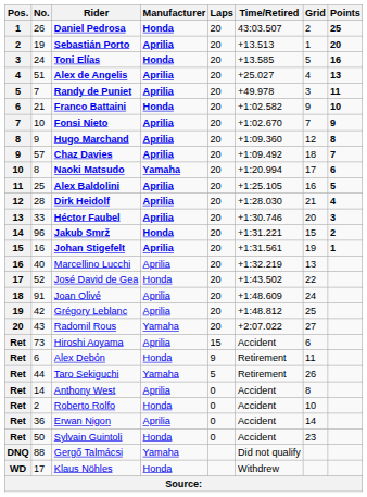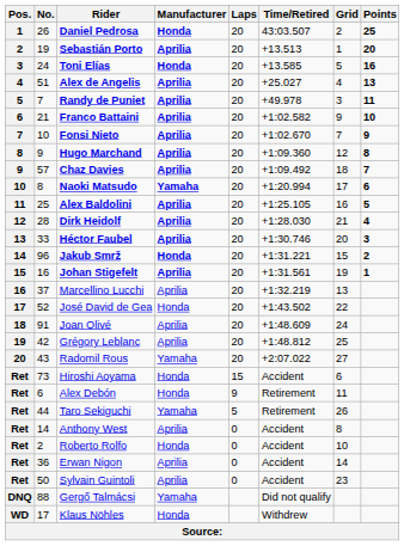 <table class="wikitable" style="font-size: 95%;">
 <tr>
 <th>Pos.</th>
 <th>No.</th>
 <th>Rider</th>
 <th>Manufacturer</th>
 <th>Laps</th>
 <th>Time/Retired</th>
 <th>Grid</th>
 <th>Points</th>
 </tr>
 <tr>
 <th>1</th>
 <td>26</td>
 <td> <strong><a href='#'>Daniel Pedrosa</a></strong></td>
 <td><strong><a href='#'>Honda</a></strong></td>
 <td>20</td>
 <td>43:03.507</td>
 <td>2</td>
 <td><strong>25</strong></td>
 </tr>
 <tr>
 <th>2</th>
 <td>19</td>
 <td> <strong><a href='#'>Sebastián Porto</a></strong></td>
 <td><strong><a href='#'>Aprilia</a></strong></td>
 <td>20</td>
 <td>+13.513</td>
 <td>1</td>
 <td><strong>20</strong></td>
 </tr>
 <tr>
 <th>3</th>
 <td>24</td>
 <td> <strong><a href='#'>Toni Elías</a></strong></td>
 <td><strong><a href='#'>Honda</a></strong></td>
 <td>20</td>
 <td>+13.585</td>
 <td>5</td>
 <td><strong>16</strong></td>
 </tr>
 <tr>
 <th>4</th>
 <td>51</td>
 <td> <strong><a href='#'>Alex de Angelis</a></strong></td>
 <td><strong><a href='#'>Aprilia</a></strong></td>
 <td>20</td>
 <td>+25.027</td>
 <td>4</td>
 <td><strong>13</strong></td>
 </tr>
 <tr>
 <th>5</th>
 <td>7</td>
 <td> <strong><a href='#'>Randy de Puniet</a></strong></td>
 <td><strong><a href='#'>Aprilia</a></strong></td>
 <td>20</td>
 <td>+49.978</td>
 <td>3</td>
 <td><strong>11</strong></td>
 </tr>
 <tr>
 <th>6</th>
 <td>21</td>
 <td> <strong><a href='#'>Franco Battaini</a></strong></td>
-<td><strong><a href='#'>Honda</a></strong></td>
+<td><strong><a href='#'>Aprilia</a></strong></td>
 <td>20</td>
 <td>+1:02.582</td>
 <td>9</td>
 <td><strong>10</strong></td>
 </tr>
 <tr>
 <th>7</th>
 <td>10</td>
 <td> <strong><a href='#'>Fonsi Nieto</a></strong></td>
 <td><strong><a href='#'>Aprilia</a></strong></td>
 <td>20</td>
 <td>+1:02.670</td>
 <td>7</td>
 <td><strong>9</strong></td>
 </tr>
 <tr>
 <th>8</th>
 <td>9</td>
 <td> <strong><a href='#'>Hugo Marchand</a></strong></td>
 <td><strong><a href='#'>Aprilia</a></strong></td>
 <td>20</td>
 <td>+1:09.360</td>
 <td>12</td>
 <td><strong>8</strong></td>
 </tr>
 <tr>
 <th>9</th>
 <td>57</td>
 <td> <strong><a href='#'>Chaz Davies</a></strong></td>
 <td><strong><a href='#'>Aprilia</a></strong></td>
 <td>20</td>
 <td>+1:09.492</td>
 <td>18</td>
 <td><strong>7</strong></td>
 </tr>
 <tr>
 <th>10</th>
 <td>8</td>
 <td> <strong><a href='#'>Naoki Matsudo</a></strong></td>
 <td><strong><a href='#'>Yamaha</a></strong></td>
 <td>20</td>
 <td>+1:20.994</td>
 <td>17</td>
 <td><strong>6</strong></td>
 </tr>
 <tr>
 <th>11</th>
 <td>25</td>
 <td> <strong><a href='#'>Alex Baldolini</a></strong></td>
 <td><strong><a href='#'>Aprilia</a></strong></td>
 <td>20</td>
 <td>+1:25.105</td>
 <td>16</td>
 <td><strong>5</strong></td>
 </tr>
 <tr>
 <th>12</th>
 <td>28</td>
 <td> <strong><a href='#'>Dirk Heidolf</a></strong></td>
 <td><strong><a href='#'>Aprilia</a></strong></td>
 <td>20</td>
 <td>+1:28.030</td>
 <td>21</td>
 <td><strong>4</strong></td>
 </tr>
 <tr>
 <th>13</th>
 <td>33</td>
 <td> <strong><a href='#'>Héctor Faubel</a></strong></td>
 <td><strong><a href='#'>Aprilia</a></strong></td>
 <td>20</td>
 <td>+1:30.746</td>
 <td>20</td>
 <td><strong>3</strong></td>
 </tr>
 <tr>
 <th>14</th>
 <td>96</td>
 <td> <strong><a href='#'>Jakub Smrž</a></strong></td>
 <td><strong><a href='#'>Honda</a></strong></td>
 <td>20</td>
 <td>+1:31.221</td>
 <td>15</td>
 <td><strong>2</strong></td>
 </tr>
 <tr>
 <th>15</th>
 <td>16</td>
 <td> <strong><a href='#'>Johan Stigefelt</a></strong></td>
 <td><strong><a href='#'>Aprilia</a></strong></td>
 <td>20</td>
 <td>+1:31.561</td>
 <td>19</td>
 <td><strong>1</strong></td>
 </tr>
 <tr>
 <th>16</th>
-<td>40</td>
+<td>37</td>
 <td> <a href='#'>Marcellino Lucchi</a></td>
 <td><a href='#'>Aprilia</a></td>
 <td>20</td>
 <td>+1:32.219</td>
 <td>13</td>
 <td></td>
 </tr>
 <tr>
 <th>17</th>
 <td>52</td>
 <td> <a href='#'>José David de Gea</a></td>
 <td><a href='#'>Honda</a></td>
 <td>20</td>
 <td>+1:43.502</td>
 <td>22</td>
 <td></td>
 </tr>
 <tr>
 <th>18</th>
 <td>91</td>
 <td> <a href='#'>Joan Olivé</a></td>
 <td><a href='#'>Aprilia</a></td>
 <td>20</td>
 <td>+1:48.609</td>
 <td>24</td>
 <td></td>
 </tr>
 <tr>
 <th>19</th>
 <td>42</td>
 <td> <a href='#'>Grégory Leblanc</a></td>
 <td><a href='#'>Aprilia</a></td>
 <td>20</td>
 <td>+1:48.812</td>
 <td>25</td>
 <td></td>
 </tr>
 <tr>
 <th>20</th>
 <td>43</td>
 <td> <a href='#'>Radomil Rous</a></td>
 <td><a href='#'>Yamaha</a></td>
 <td>20</td>
 <td>+2:07.022</td>
 <td>27</td>
 <td></td>
 </tr>
 <tr>
 <th>Ret</th>
 <td>73</td>
 <td> <a href='#'>Hiroshi Aoyama</a></td>
-<td><a href='#'>Aprilia</a></td>
+<td><a href='#'>Honda</a></td>
 <td>15</td>
 <td>Accident</td>
 <td>6</td>
 <td></td>
 </tr>
 <tr>
 <th>Ret</th>
 <td>6</td>
 <td> <a href='#'>Alex Debón</a></td>
 <td><a href='#'>Honda</a></td>
 <td>9</td>
 <td>Retirement</td>
 <td>11</td>
 <td></td>
 </tr>
 <tr>
 <th>Ret</th>
 <td>44</td>
 <td> <a href='#'>Taro Sekiguchi</a></td>
 <td><a href='#'>Yamaha</a></td>
 <td>5</td>
 <td>Retirement</td>
 <td>26</td>
 <td></td>
 </tr>
 <tr>
 <th>Ret</th>
 <td>14</td>
 <td> <a href='#'>Anthony West</a></td>
 <td><a href='#'>Aprilia</a></td>
 <td>0</td>
 <td>Accident</td>
 <td>8</td>
 <td></td>
 </tr>
 <tr>
 <th>Ret</th>
 <td>2</td>
 <td> <a href='#'>Roberto Rolfo</a></td>
 <td><a href='#'>Honda</a></td>
 <td>0</td>
 <td>Accident</td>
 <td>10</td>
 <td></td>
 </tr>
 <tr>
 <th>Ret</th>
 <td>36</td>
 <td> <a href='#'>Erwan Nigon</a></td>
 <td><a href='#'>Aprilia</a></td>
 <td>0</td>
 <td>Accident</td>
 <td>14</td>
 <td></td>
 </tr>
 <tr>
 <th>Ret</th>
 <td>50</td>
 <td> <a href='#'>Sylvain Guintoli</a></td>
-<td><a href='#'>Honda</a></td>
+<td><a href='#'>Aprilia</a></td>
 <td>0</td>
 <td>Accident</td>
 <td>23</td>
 <td></td>
 </tr>
 <tr>
 <th>DNQ</th>
 <td>88</td>
 <td> <a href='#'>Gergő Talmácsi</a></td>
 <td><a href='#'>Yamaha</a></td>
 <td></td>
 <td>Did not qualify</td>
 <td></td>
 <td></td>
 </tr>
 <tr>
 <th>WD</th>
 <td>17</td>
 <td> <a href='#'>Klaus Nöhles</a></td>
 <td><a href='#'>Honda</a></td>
 <td></td>
 <td>Withdrew</td>
 <td></td>
 <td></td>
 </tr>
 <tr>
 <th colspan=8>Source: </th>
 </tr>
 </table>
